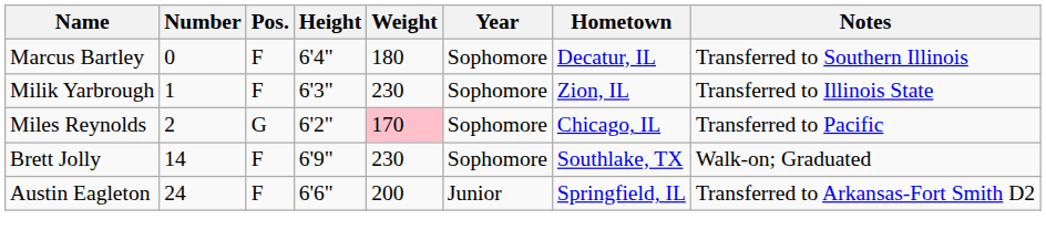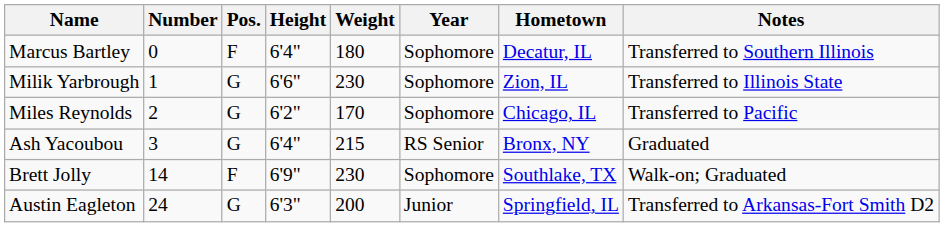 <table class="wikitable sortable" border="1">
 <tr>
 <th>Name</th>
 <th>Number</th>
 <th>Pos.</th>
 <th>Height</th>
 <th>Weight</th>
 <th>Year</th>
 <th>Hometown</th>
 <th class="unsortable">Notes</th>
 </tr>
 <tr>
 <td>Marcus Bartley</td>
 <td>0</td>
 <td>F</td>
 <td>6'4"</td>
 <td>180</td>
 <td>Sophomore</td>
 <td><a href='#'>Decatur, IL</a></td>
 <td>Transferred to <a href='#'>Southern Illinois</a></td>
 </tr>
 <tr>
 <td>Milik Yarbrough</td>
 <td>1</td>
-<td>F</td>
-<td>6'3"</td>
+<td>G</td>
+<td>6'6"</td>
 <td>230</td>
 <td>Sophomore</td>
 <td><a href='#'>Zion, IL</a></td>
 <td>Transferred to <a href='#'>Illinois State</a></td>
 </tr>
 <tr>
 <td>Miles Reynolds</td>
 <td>2</td>
 <td>G</td>
 <td>6'2"</td>
-<td style="background: pink;">170</td>
+<td>170</td>
 <td>Sophomore</td>
 <td><a href='#'>Chicago, IL</a></td>
 <td>Transferred to <a href='#'>Pacific</a></td>
+</tr>
+<tr>
+<td>Ash Yacoubou</td>
+<td>3</td>
+<td>G</td>
+<td>6'4"</td>
+<td>215</td>
+<td>RS Senior</td>
+<td><a href='#'>Bronx, NY</a></td>
+<td>Graduated</td>
 </tr>
 <tr>
 <td>Brett Jolly</td>
 <td>14</td>
 <td>F</td>
 <td>6'9"</td>
 <td>230</td>
 <td>Sophomore</td>
 <td><a href='#'>Southlake, TX</a></td>
 <td>Walk-on; Graduated</td>
 </tr>
 <tr>
 <td>Austin Eagleton</td>
 <td>24</td>
-<td>F</td>
-<td>6'6"</td>
+<td>G</td>
+<td>6'3"</td>
 <td>200</td>
 <td>Junior</td>
 <td><a href='#'>Springfield, IL</a></td>
 <td>Transferred to <a href='#'>Arkansas-Fort Smith</a> D2</td>
 </tr>
 </table>
